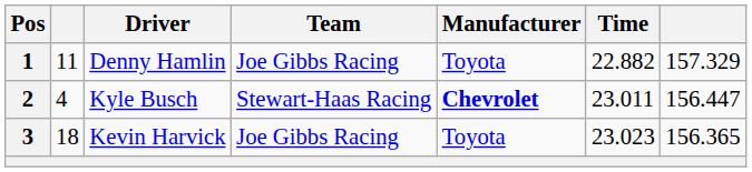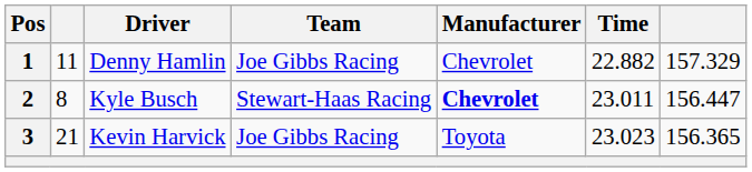 <table class="wikitable" style="font-size:95%">
 <tr>
 <th>Pos</th>
 <th></th>
 <th>Driver</th>
 <th>Team</th>
 <th>Manufacturer</th>
 <th>Time</th>
 <th></th>
 </tr>
 <tr>
 <th>1</th>
 <td>11</td>
 <td><a href='#'>Denny Hamlin</a></td>
 <td><a href='#'>Joe Gibbs Racing</a></td>
-<td><a href='#'>Toyota</a></td>
+<td><a href='#'>Chevrolet</a></td>
 <td>22.882</td>
 <td>157.329</td>
 </tr>
 <tr>
 <th>2</th>
-<td>4</td>
+<td>8</td>
 <td><a href='#'>Kyle Busch</a></td>
 <td><a href='#'>Stewart-Haas Racing</a></td>
 <td><strong><a href='#'>Chevrolet</a></strong></td>
 <td>23.011</td>
 <td>156.447</td>
 </tr>
 <tr>
 <th>3</th>
-<td>18</td>
+<td>21</td>
 <td><a href='#'>Kevin Harvick</a></td>
 <td><a href='#'>Joe Gibbs Racing</a></td>
 <td><a href='#'>Toyota</a></td>
 <td>23.023</td>
 <td>156.365</td>
 </tr>
 <tr>
 <th colspan="7"></th>
 </tr>
 </table>
